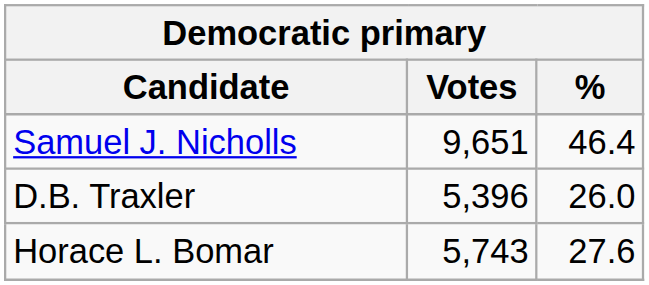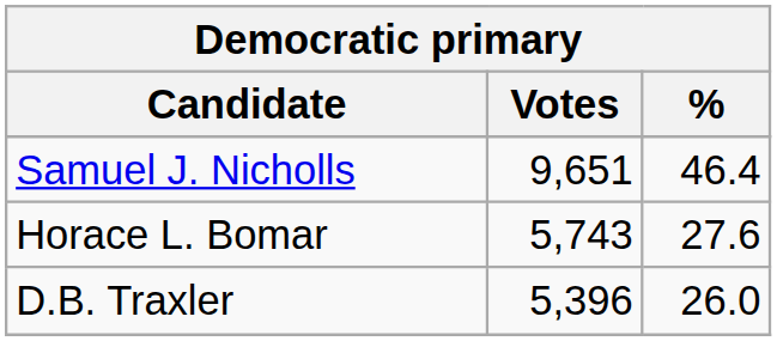 <table class="wikitable" align="left" style="margin: 1em 1em 1em 0; font-size: 95%;">
 <tr>
 <th colspan="3">Democratic primary</th>
 </tr>
 <tr>
 <th colspan="1" style="width: 170px">Candidate</th>
 <th style="width: 50px">Votes</th>
 <th style="width: 40px">%</th>
 </tr>
 <tr>
 </tr>
 <tr>
 <td><a href='#'>Samuel J. Nicholls</a></td>
 <td align="right">9,651</td>
 <td align="right">46.4</td>
 </tr>
 <tr>
+<td>Horace L. Bomar</td>
+<td align="right">5,743</td>
+<td align="right">27.6</td>
+</tr>
+<tr>
 <td>D.B. Traxler</td>
 <td align="right">5,396</td>
 <td align="right">26.0</td>
 </tr>
 <tr>
-<td>Horace L. Bomar</td>
-<td align="right">5,743</td>
-<td align="right">27.6</td>
-</tr>
-<tr>
 </tr>
 </table>
